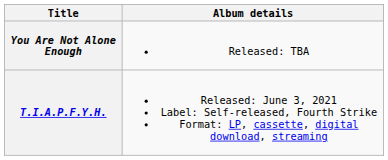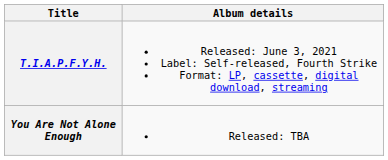 <table class="wikitable plainrowheaders" style="text-align:center;">
 <tr>
 <th scope="col" rowspan="1" style="width:11em;">Title</th>
 <th scope="col" rowspan="1" style="width:25em;">Album details</th>
 </tr>
 <tr>
+<th scope="row"><em><a href='#'>T.I.A.P.F.Y.H.</a></em></th>
+<td><br><ul><li>Released: June 3, 2021</li><li>Label: Self-released, Fourth Strike</li><li>Format: <a href='#'>LP</a>, <a href='#'>cassette</a>, <a href='#'>digital download</a>, <a href='#'>streaming</a></li></ul></td>
+</tr>
+<tr>
 <th scope="row"><em>You Are Not Alone Enough</em></th>
 <td><br><ul><li>Released: TBA</li></ul></td>
 </tr>
-<tr>
-<th scope="row"><em><a href='#'>T.I.A.P.F.Y.H.</a></em></th>
-<td><br><ul><li>Released: June 3, 2021</li><li>Label: Self-released, Fourth Strike</li><li>Format: <a href='#'>LP</a>, <a href='#'>cassette</a>, <a href='#'>digital download</a>, <a href='#'>streaming</a></li></ul></td>
-</tr>
 </table>
